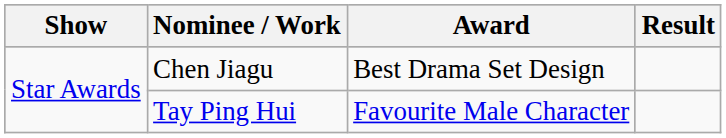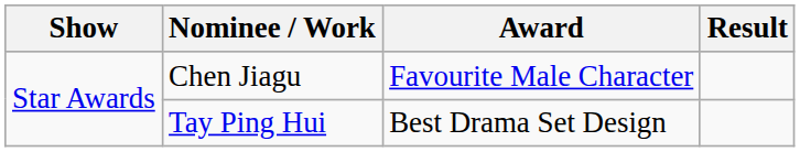 <table class="wikitable">
 <tr>
 <th>Show</th>
 <th>Nominee / Work</th>
 <th>Award</th>
 <th class="unsortable">Result</th>
 </tr>
 <tr>
 <td rowspan="2"><a href='#'>Star Awards</a></td>
 <td>Chen Jiagu</td>
-<td>Best Drama Set Design</td>
+<td><a href='#'>Favourite Male Character</a></td>
 <td></td>
 </tr>
 <tr>
 <td><a href='#'>Tay Ping Hui</a></td>
-<td><a href='#'>Favourite Male Character</a></td>
+<td>Best Drama Set Design</td>
 <td></td>
 </tr>
 </table>
